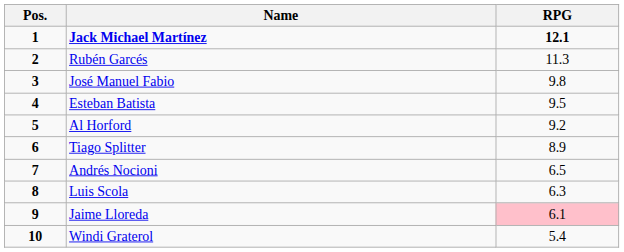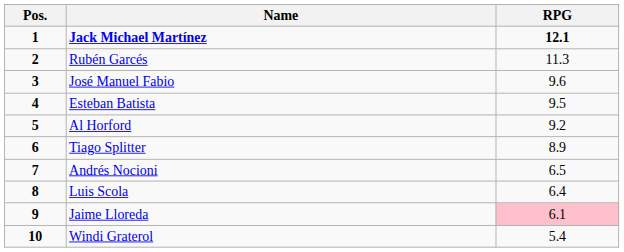 <table class=wikitable width="80%">
 <tr>
 <th width="10%">Pos.</th>
 <th width="70%">Name</th>
 <th width="20%">RPG</th>
 </tr>
 <tr>
 <td align=center><strong>1</strong></td>
 <td> <strong><a href='#'>Jack Michael Martínez</a></strong></td>
 <td align=center><strong>12.1</strong></td>
 </tr>
 <tr>
 <td align=center><strong>2</strong></td>
 <td> <a href='#'>Rubén Garcés</a></td>
 <td align=center>11.3</td>
 </tr>
 <tr>
 <td align=center><strong>3</strong></td>
 <td> <a href='#'>José Manuel Fabio</a></td>
-<td align=center>9.8</td>
+<td align=center>9.6</td>
 </tr>
 <tr>
 <td align=center><strong>4</strong></td>
 <td> <a href='#'>Esteban Batista</a></td>
 <td align=center>9.5</td>
 </tr>
 <tr>
 <td align=center><strong>5</strong></td>
 <td> <a href='#'>Al Horford</a></td>
 <td align=center>9.2</td>
 </tr>
 <tr>
 <td align=center><strong>6</strong></td>
 <td> <a href='#'>Tiago Splitter</a></td>
 <td align=center>8.9</td>
 </tr>
 <tr>
 <td align=center><strong>7</strong></td>
 <td> <a href='#'>Andrés Nocioni</a></td>
 <td align=center>6.5</td>
 </tr>
 <tr>
 <td align=center><strong>8</strong></td>
 <td> <a href='#'>Luis Scola</a></td>
-<td align=center>6.3</td>
+<td align=center>6.4</td>
 </tr>
 <tr>
 <td align=center><strong>9</strong></td>
 <td> <a href='#'>Jaime Lloreda</a></td>
 <td align=center style="background: pink;">6.1</td>
 </tr>
 <tr>
 <td align=center><strong>10</strong></td>
 <td> <a href='#'>Windi Graterol</a></td>
 <td align=center>5.4</td>
 </tr>
 </table>
